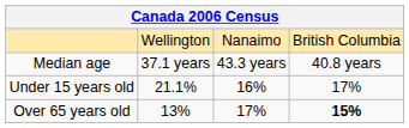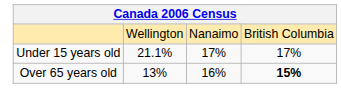 <table class="wikitable" style="float:right; clear:right; margin-left:1em">
 <tr>
 <th colspan="4"><a href='#'>Canada 2006 Census</a></th>
 </tr>
 <tr style="text-align:center;background-color:#ffebad;">
 <td></td>
 <td>Wellington</td>
 <td>Nanaimo</td>
 <td>British Columbia</td>
 </tr>
 <tr style="text-align:center;">
-<td>Median age</td>
-<td>37.1 years</td>
-<td>43.3 years</td>
-<td>40.8 years</td>
-</tr>
-<tr style="text-align:center;">
 <td>Under 15 years old</td>
 <td>21.1%</td>
-<td>16%</td>
+<td>17%</td>
 <td>17%</td>
 </tr>
 <tr style="text-align:center;">
 <td>Over 65 years old</td>
 <td>13%</td>
-<td>17%</td>
+<td>16%</td>
 <td><strong>15%</strong></td>
 </tr>
 </table>
